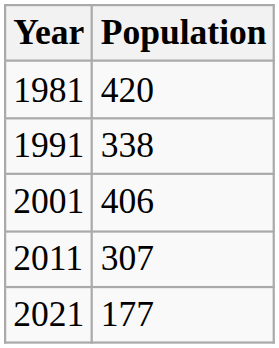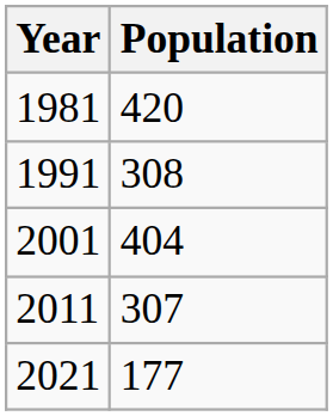 <table class="wikitable">
 <tr>
 <th>Year</th>
 <th>Population</th>
 </tr>
 <tr>
 <td>1981</td>
 <td>420</td>
 </tr>
 <tr>
 <td>1991</td>
-<td>338</td>
+<td>308</td>
 </tr>
 <tr>
 <td>2001</td>
-<td>406</td>
+<td>404</td>
 </tr>
 <tr>
 <td>2011</td>
 <td>307</td>
 </tr>
 <tr>
 <td>2021</td>
 <td>177</td>
 </tr>
 </table>
